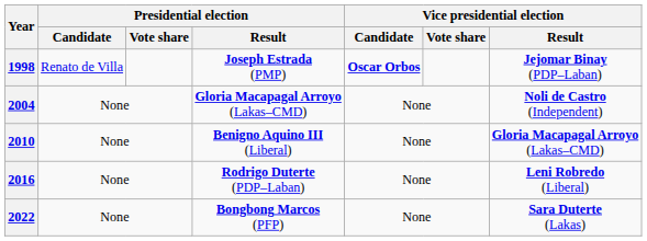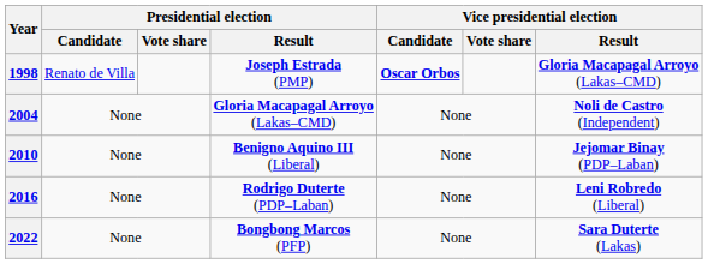 <table class="wikitable" style="text-align:center; font-size:90%">
 <tr>
 <th rowspan=2>Year</th>
 <th colspan=3>Presidential election</th>
 <th colspan=3>Vice presidential election</th>
 </tr>
 <tr>
 <th>Candidate</th>
 <th>Vote share</th>
 <th>Result</th>
 <th>Candidate</th>
 <th>Vote share</th>
 <th>Result</th>
 </tr>
 <tr>
 <th><a href='#'>1998</a></th>
 <td><a href='#'>Renato de Villa</a></td>
 <td></td>
 <td><strong><a href='#'>Joseph Estrada</a></strong><br>(<a href='#'>PMP</a>)</td>
 <td><strong><a href='#'>Oscar Orbos</a></strong></td>
 <td></td>
-<td><strong><a href='#'>Jejomar Binay</a></strong><br>(<a href='#'>PDP–Laban</a>)</td>
+<td><strong><a href='#'>Gloria Macapagal Arroyo</a></strong><br>(<a href='#'>Lakas–CMD</a>)</td>
 </tr>
 <tr>
 <th><a href='#'>2004</a></th>
 <td colspan=2>None</td>
 <td><strong><a href='#'>Gloria Macapagal Arroyo</a></strong><br>(<a href='#'>Lakas–CMD</a>)</td>
 <td colspan=2>None</td>
 <td><strong><a href='#'>Noli de Castro</a></strong><br>(<a href='#'>Independent</a>)</td>
 </tr>
 <tr>
 <th><a href='#'>2010</a></th>
 <td colspan=2>None</td>
 <td><strong><a href='#'>Benigno Aquino III</a></strong><br>(<a href='#'>Liberal</a>)</td>
 <td colspan=2>None</td>
-<td><strong><a href='#'>Gloria Macapagal Arroyo</a></strong><br>(<a href='#'>Lakas–CMD</a>)</td>
+<td><strong><a href='#'>Jejomar Binay</a></strong><br>(<a href='#'>PDP–Laban</a>)</td>
 </tr>
 <tr>
 <th><a href='#'>2016</a></th>
 <td colspan=2>None</td>
 <td><strong><a href='#'>Rodrigo Duterte</a></strong><br>(<a href='#'>PDP–Laban</a>)</td>
 <td colspan=2>None</td>
 <td><strong><a href='#'>Leni Robredo</a></strong><br>(<a href='#'>Liberal</a>)</td>
 </tr>
 <tr>
 <th><a href='#'>2022</a></th>
 <td colspan=2>None</td>
 <td><strong><a href='#'>Bongbong Marcos</a></strong><br>(<a href='#'>PFP</a>)</td>
 <td colspan=2>None</td>
 <td><strong><a href='#'>Sara Duterte</a></strong><br>(<a href='#'>Lakas</a>)</td>
 </tr>
 </table>
